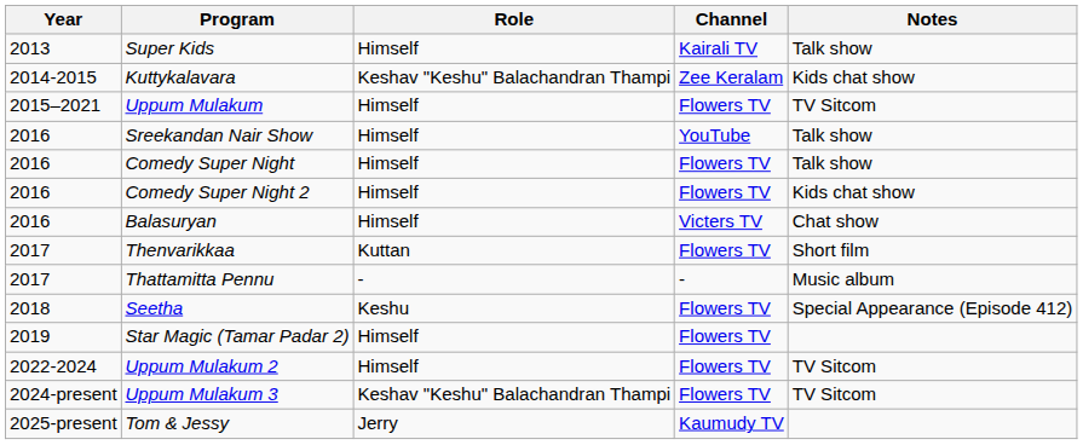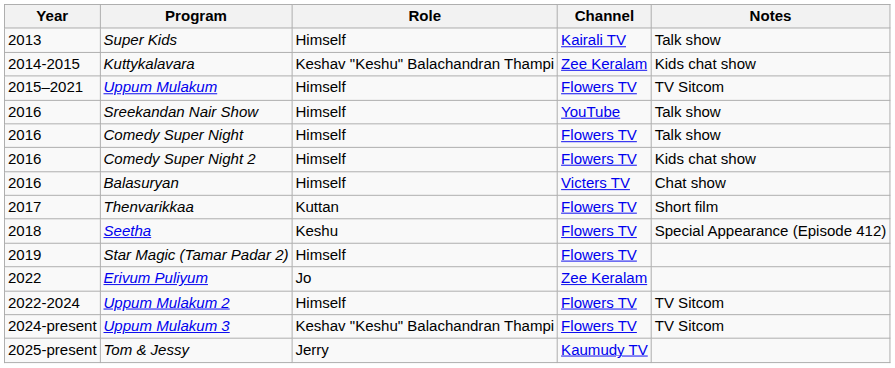 <table class="wikitable sortable">
 <tr>
 <th>Year</th>
 <th>Program</th>
 <th>Role</th>
 <th>Channel</th>
 <th>Notes</th>
 </tr>
 <tr>
 <td>2013</td>
 <td><em>Super Kids</em></td>
 <td>Himself</td>
 <td><a href='#'>Kairali TV</a></td>
 <td>Talk show</td>
 </tr>
 <tr>
 <td>2014-2015</td>
 <td><em>Kuttykalavara</em></td>
 <td>Keshav "Keshu" Balachandran Thampi</td>
 <td><a href='#'>Zee Keralam</a></td>
 <td>Kids chat show</td>
 </tr>
 <tr>
 <td>2015–2021</td>
 <td><em><a href='#'>Uppum Mulakum</a></em></td>
 <td>Himself</td>
 <td><a href='#'>Flowers TV</a></td>
 <td>TV Sitcom</td>
 </tr>
 <tr>
 <td>2016</td>
 <td><em>Sreekandan Nair Show</em></td>
 <td>Himself</td>
 <td><a href='#'>YouTube</a></td>
 <td>Talk show</td>
 </tr>
 <tr>
 <td>2016</td>
 <td><em>Comedy Super Night</em></td>
 <td>Himself</td>
 <td><a href='#'>Flowers TV</a></td>
 <td>Talk show</td>
 </tr>
 <tr>
 <td>2016</td>
 <td><em>Comedy Super Night 2</em></td>
 <td>Himself</td>
 <td><a href='#'>Flowers TV</a></td>
 <td>Kids chat show</td>
 </tr>
 <tr>
 <td>2016</td>
 <td><em>Balasuryan</em></td>
 <td>Himself</td>
 <td><a href='#'>Victers TV</a></td>
 <td>Chat show</td>
 </tr>
 <tr>
 <td>2017</td>
 <td><em>Thenvarikkaa</em></td>
 <td>Kuttan</td>
 <td><a href='#'>Flowers TV</a></td>
 <td>Short film</td>
 </tr>
 <tr>
-<td>2017</td>
-<td><em>Thattamitta Pennu</em></td>
-<td>-</td>
-<td>-</td>
-<td>Music album</td>
-</tr>
-<tr>
 <td>2018</td>
 <td><em><a href='#'>Seetha</a></em></td>
 <td>Keshu</td>
 <td><a href='#'>Flowers TV</a></td>
 <td>Special Appearance (Episode 412)</td>
 </tr>
 <tr>
 <td>2019</td>
 <td><em>Star Magic (Tamar Padar 2)</em></td>
 <td>Himself</td>
 <td><a href='#'>Flowers TV</a></td>
+<td></td>
+</tr>
+<tr>
+<td>2022</td>
+<td><em><a href='#'>Erivum Puliyum</a></em></td>
+<td>Jo</td>
+<td><a href='#'>Zee Keralam</a></td>
 <td></td>
 </tr>
 <tr>
 <td>2022-2024</td>
 <td><em><a href='#'>Uppum Mulakum 2</a></em></td>
 <td>Himself</td>
 <td><a href='#'>Flowers TV</a></td>
 <td>TV Sitcom</td>
 </tr>
 <tr>
 <td>2024-present</td>
 <td><em><a href='#'>Uppum Mulakum 3</a></em></td>
 <td>Keshav "Keshu" Balachandran Thampi</td>
 <td><a href='#'>Flowers TV</a></td>
 <td>TV Sitcom</td>
 </tr>
 <tr>
 <td>2025-present</td>
 <td><em>Tom & Jessy</em></td>
 <td>Jerry</td>
 <td><a href='#'>Kaumudy TV</a></td>
 <td></td>
 </tr>
 </table>
